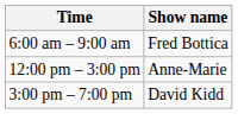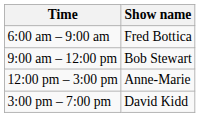 <table class="wikitable">
 <tr>
 <th>Time</th>
 <th>Show name</th>
 </tr>
 <tr>
 <td>6:00 am – 9:00 am</td>
 <td>Fred Bottica</td>
 </tr>
 <tr>
+<td>9:00 am – 12:00 pm</td>
+<td>Bob Stewart</td>
+</tr>
+<tr>
 <td>12:00 pm – 3:00 pm</td>
 <td>Anne-Marie</td>
 </tr>
 <tr>
 <td>3:00 pm – 7:00 pm</td>
 <td>David Kidd</td>
 </tr>
 </table>
